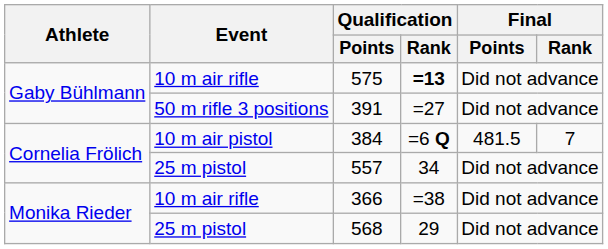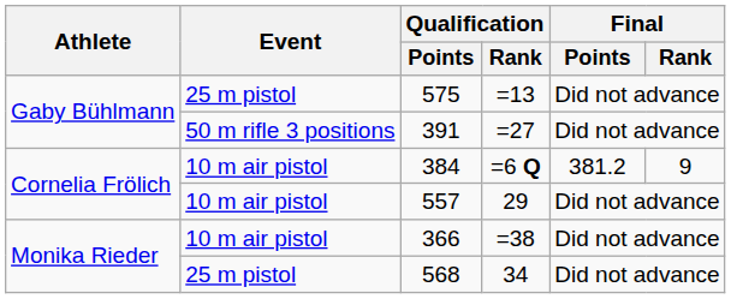 <table class="wikitable" style="font-size:90%">
 <tr>
 <th rowspan="2">Athlete</th>
 <th rowspan="2">Event</th>
 <th colspan=2>Qualification</th>
 <th colspan=2>Final</th>
 </tr>
 <tr style="font-size:95%">
 <th>Points</th>
 <th>Rank</th>
 <th>Points</th>
 <th>Rank</th>
 </tr>
 <tr align=center>
 <td align=left rowspan=2><a href='#'>Gaby Bühlmann</a></td>
-<td align=left><a href='#'>10 m air rifle</a></td>
+<td align=left><a href='#'>25 m pistol</a></td>
 <td>575</td>
-<td><strong>=13</strong></td>
+<td>=13</td>
 <td colspan=2>Did not advance</td>
 </tr>
 <tr align=center>
 <td align=left><a href='#'>50 m rifle 3 positions</a></td>
 <td>391</td>
 <td>=27</td>
 <td colspan=2>Did not advance</td>
 </tr>
 <tr align=center>
 <td align=left rowspan=2><a href='#'>Cornelia Frölich</a></td>
 <td align=left><a href='#'>10 m air pistol</a></td>
 <td>384</td>
 <td>=6 <strong>Q</strong></td>
-<td>481.5</td>
-<td>7</td>
+<td>381.2</td>
+<td>9</td>
 </tr>
 <tr align=center>
-<td align=left><a href='#'>25 m pistol</a></td>
+<td align=left><a href='#'>10 m air pistol</a></td>
 <td>557</td>
-<td>34</td>
+<td>29</td>
 <td colspan=2>Did not advance</td>
 </tr>
 <tr align=center>
 <td align=left rowspan=2><a href='#'>Monika Rieder</a></td>
-<td align=left><a href='#'>10 m air rifle</a></td>
+<td align=left><a href='#'>10 m air pistol</a></td>
 <td>366</td>
 <td>=38</td>
 <td colspan=2>Did not advance</td>
 </tr>
 <tr align=center>
 <td align=left><a href='#'>25 m pistol</a></td>
 <td>568</td>
-<td>29</td>
+<td>34</td>
 <td colspan=2>Did not advance</td>
 </tr>
 </table>
